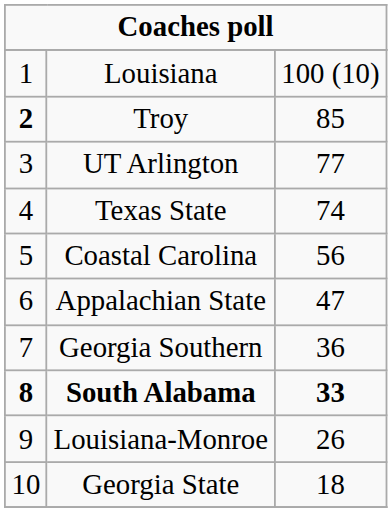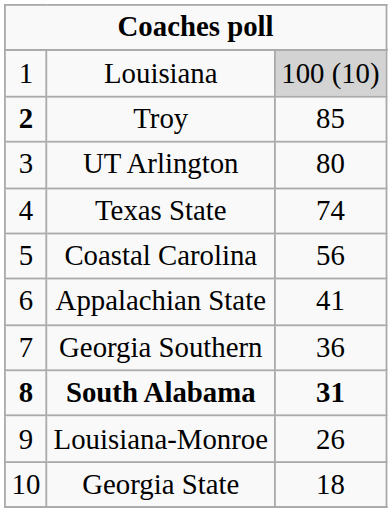 <table class="wikitable">
 <tr align="center">
 <td align="center" Colspan="3"><strong>Coaches poll</strong></td>
 </tr>
 <tr align="center">
 </tr>
 <tr align="center">
 <td>1</td>
 <td>Louisiana</td>
-<td>100 (10)</td>
+<td style="background: lightgrey;">100 (10)</td>
 </tr>
 <tr align="center">
 <td><strong>2</strong></td>
 <td>Troy</td>
 <td>85</td>
 </tr>
 <tr align="center">
 <td>3</td>
 <td>UT Arlington</td>
-<td>77</td>
+<td>80</td>
 </tr>
 <tr align="center">
 <td>4</td>
 <td>Texas State</td>
 <td>74</td>
 </tr>
 <tr align="center">
 <td>5</td>
 <td>Coastal Carolina</td>
 <td>56</td>
 </tr>
 <tr align="center">
 <td>6</td>
 <td>Appalachian State</td>
-<td>47</td>
+<td>41</td>
 </tr>
 <tr align="center">
 <td>7</td>
 <td>Georgia Southern</td>
 <td>36</td>
 </tr>
 <tr align="center">
 <td><strong>8</strong></td>
 <td><strong>South Alabama</strong></td>
-<td><strong>33</strong></td>
+<td><strong>31</strong></td>
 </tr>
 <tr align="center">
 <td>9</td>
 <td>Louisiana-Monroe</td>
 <td>26</td>
 </tr>
 <tr align="center">
 <td>10</td>
 <td>Georgia State</td>
 <td>18</td>
 </tr>
 <tr align="center">
 </tr>
 </table>
